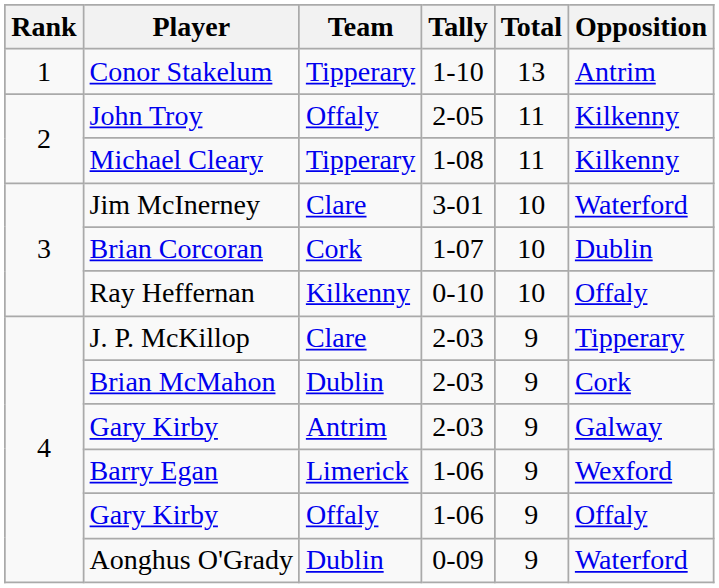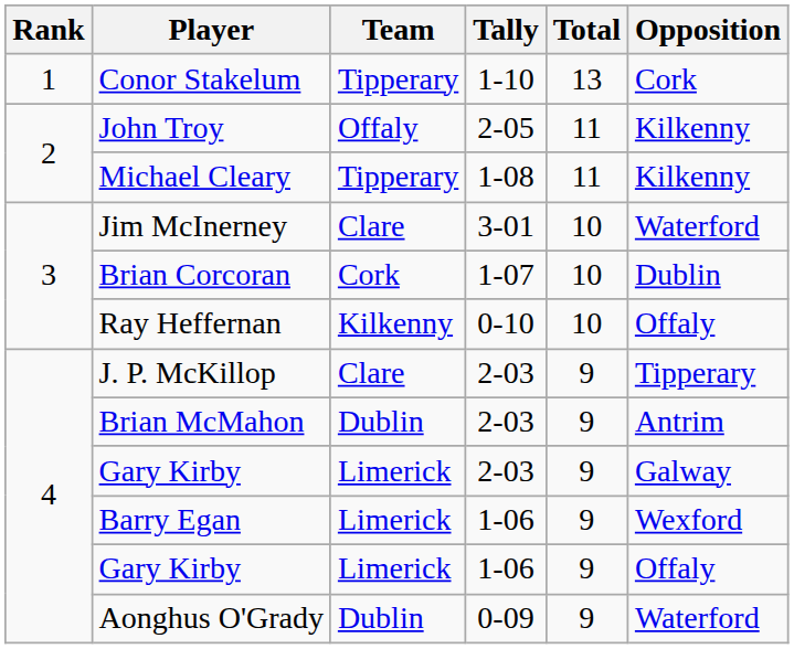 <table class="wikitable">
 <tr>
 <th>Rank</th>
 <th>Player</th>
 <th>Team</th>
 <th>Tally</th>
 <th>Total</th>
 <th>Opposition</th>
 </tr>
 <tr>
 <td rowspan=1 align=center>1</td>
 <td><a href='#'>Conor Stakelum</a></td>
 <td><a href='#'>Tipperary</a></td>
 <td align=center>1-10</td>
 <td align=center>13</td>
-<td><a href='#'>Antrim</a></td>
+<td><a href='#'>Cork</a></td>
 </tr>
 <tr>
 <td rowspan=2 align=center>2</td>
 <td><a href='#'>John Troy</a></td>
 <td><a href='#'>Offaly</a></td>
 <td align=center>2-05</td>
 <td align=center>11</td>
 <td><a href='#'>Kilkenny</a></td>
 </tr>
 <tr>
 <td><a href='#'>Michael Cleary</a></td>
 <td><a href='#'>Tipperary</a></td>
 <td align=center>1-08</td>
 <td align=center>11</td>
 <td><a href='#'>Kilkenny</a></td>
 </tr>
 <tr>
 <td rowspan=3 align=center>3</td>
 <td>Jim McInerney</td>
 <td><a href='#'>Clare</a></td>
 <td align=center>3-01</td>
 <td align=center>10</td>
 <td><a href='#'>Waterford</a></td>
 </tr>
 <tr>
 <td><a href='#'>Brian Corcoran</a></td>
 <td><a href='#'>Cork</a></td>
 <td align=center>1-07</td>
 <td align=center>10</td>
 <td><a href='#'>Dublin</a></td>
 </tr>
 <tr>
 <td>Ray Heffernan</td>
 <td><a href='#'>Kilkenny</a></td>
 <td align=center>0-10</td>
 <td align=center>10</td>
 <td><a href='#'>Offaly</a></td>
 </tr>
 <tr>
 <td rowspan=6 align=center>4</td>
 <td>J. P. McKillop</td>
 <td><a href='#'>Clare</a></td>
 <td align=center>2-03</td>
 <td align=center>9</td>
 <td><a href='#'>Tipperary</a></td>
 </tr>
 <tr>
 <td><a href='#'>Brian McMahon</a></td>
 <td><a href='#'>Dublin</a></td>
 <td align=center>2-03</td>
 <td align=center>9</td>
-<td><a href='#'>Cork</a></td>
+<td><a href='#'>Antrim</a></td>
 </tr>
 <tr>
 <td><a href='#'>Gary Kirby</a></td>
-<td><a href='#'>Antrim</a></td>
+<td><a href='#'>Limerick</a></td>
 <td align=center>2-03</td>
 <td align=center>9</td>
 <td><a href='#'>Galway</a></td>
 </tr>
 <tr>
 <td><a href='#'>Barry Egan</a></td>
 <td><a href='#'>Limerick</a></td>
 <td align=center>1-06</td>
 <td align=center>9</td>
 <td><a href='#'>Wexford</a></td>
 </tr>
 <tr>
 <td><a href='#'>Gary Kirby</a></td>
-<td><a href='#'>Offaly</a></td>
+<td><a href='#'>Limerick</a></td>
 <td align=center>1-06</td>
 <td align=center>9</td>
 <td><a href='#'>Offaly</a></td>
 </tr>
 <tr>
 <td>Aonghus O'Grady</td>
 <td><a href='#'>Dublin</a></td>
 <td align=center>0-09</td>
 <td align=center>9</td>
 <td><a href='#'>Waterford</a></td>
 </tr>
 </table>
